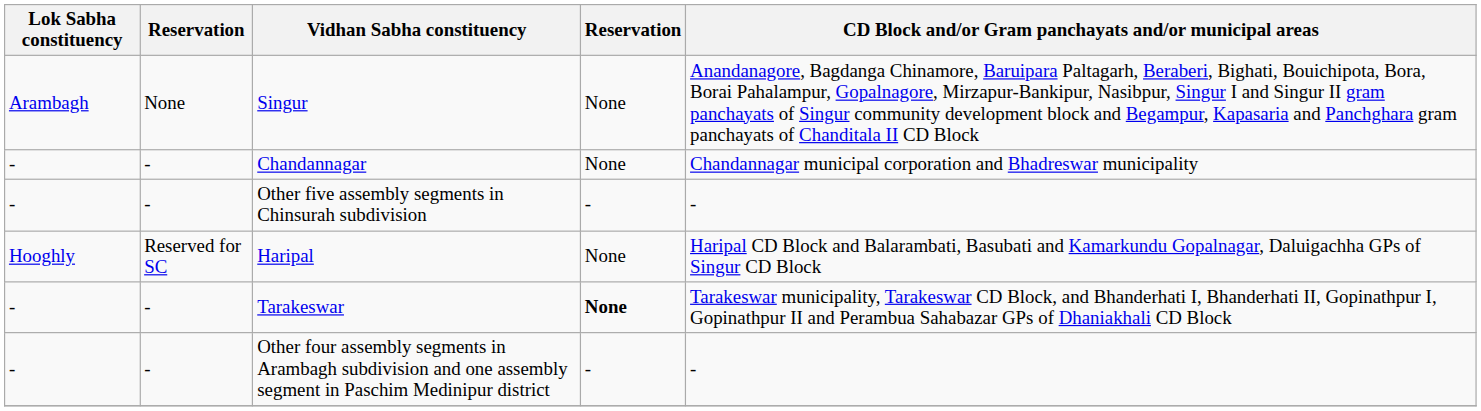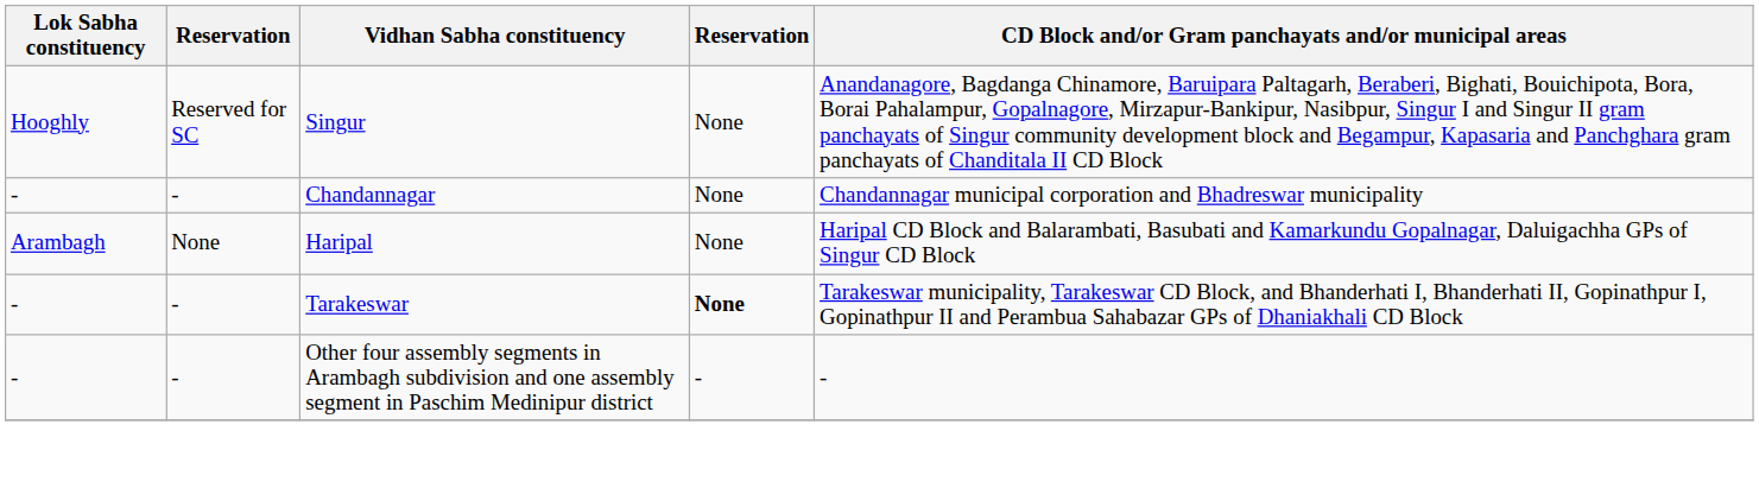 <table class="wikitable sortable">
 <tr>
 <th>Lok Sabha constituency</th>
 <th>Reservation</th>
 <th>Vidhan Sabha constituency</th>
 <th>Reservation</th>
 <th>CD Block and/or Gram panchayats and/or municipal areas</th>
 </tr>
 <tr>
-<td><a href='#'>Arambagh</a></td>
-<td>None</td>
+<td><a href='#'>Hooghly</a></td>
+<td>Reserved for <a href='#'>SC</a></td>
 <td><a href='#'>Singur</a></td>
 <td>None</td>
 <td><a href='#'>Anandanagore</a>, Bagdanga Chinamore, <a href='#'>Baruipara</a> Paltagarh, <a href='#'>Beraberi</a>, Bighati, Bouichipota, Bora, Borai Pahalampur, <a href='#'>Gopalnagore</a>, Mirzapur-Bankipur, Nasibpur, <a href='#'>Singur</a> I and Singur II <a href='#'>gram panchayats</a> of <a href='#'>Singur</a> community development block and <a href='#'>Begampur</a>, <a href='#'>Kapasaria</a> and <a href='#'>Panchghara</a> gram panchayats of <a href='#'>Chanditala II</a> CD Block</td>
 </tr>
 <tr>
 <td>-</td>
 <td>-</td>
 <td><a href='#'>Chandannagar</a></td>
 <td>None</td>
 <td><a href='#'>Chandannagar</a> municipal corporation and <a href='#'>Bhadreswar</a> municipality</td>
 </tr>
 <tr>
-<td>-</td>
-<td>-</td>
-<td>Other five assembly segments in Chinsurah subdivision</td>
-<td>-</td>
-<td>-</td>
-</tr>
-<tr>
-<td><a href='#'>Hooghly</a></td>
-<td>Reserved for <a href='#'>SC</a></td>
+<td><a href='#'>Arambagh</a></td>
+<td>None</td>
 <td><a href='#'>Haripal</a></td>
 <td>None</td>
 <td><a href='#'>Haripal</a> CD Block and Balarambati, Basubati and <a href='#'>Kamarkundu Gopalnagar</a>, Daluigachha GPs of <a href='#'>Singur</a> CD Block</td>
 </tr>
 <tr>
 <td>-</td>
 <td>-</td>
 <td><a href='#'>Tarakeswar</a></td>
 <td><strong>None</strong></td>
 <td><a href='#'>Tarakeswar</a> municipality, <a href='#'>Tarakeswar</a> CD Block, and Bhanderhati I, Bhanderhati II, Gopinathpur I, Gopinathpur II and Perambua Sahabazar GPs of <a href='#'>Dhaniakhali</a> CD Block</td>
 </tr>
 <tr>
 <td>-</td>
 <td>-</td>
 <td>Other four assembly segments in Arambagh subdivision and one assembly segment in Paschim Medinipur district</td>
 <td>-</td>
 <td>-</td>
 </tr>
 <tr>
 </tr>
 </table>
